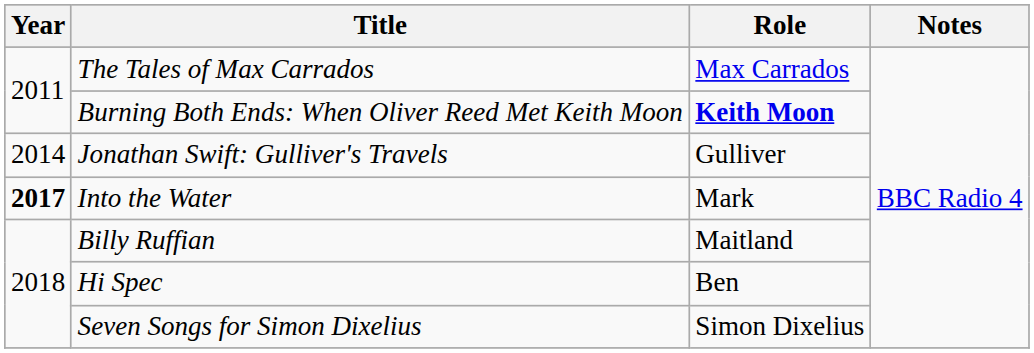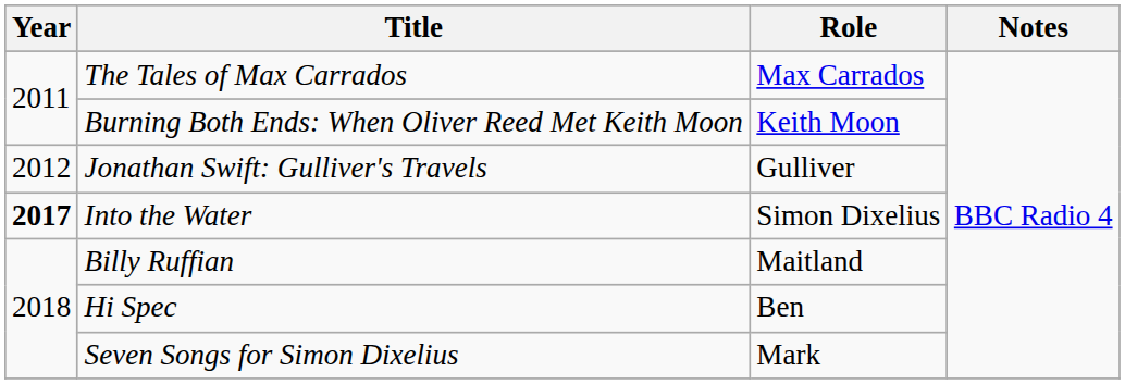 <table class="wikitable sortable">
 <tr>
 <th>Year</th>
 <th>Title</th>
 <th>Role</th>
 <th class="unsortable">Notes</th>
 </tr>
 <tr>
 <td rowspan="2">2011</td>
 <td><em>The Tales of Max Carrados</em></td>
 <td><a href='#'>Max Carrados</a></td>
 <td rowspan="7"><a href='#'>BBC Radio 4</a></td>
 </tr>
 <tr>
 <td><em>Burning Both Ends: When Oliver Reed Met Keith Moon</em></td>
-<td><strong><a href='#'>Keith Moon</a></strong></td>
+<td><a href='#'>Keith Moon</a></td>
 </tr>
 <tr>
-<td>2014</td>
+<td>2012</td>
 <td><em>Jonathan Swift: Gulliver's Travels</em></td>
 <td>Gulliver</td>
 </tr>
 <tr>
 <td><strong>2017</strong></td>
 <td><em>Into the Water</em></td>
-<td>Mark</td>
+<td>Simon Dixelius</td>
 </tr>
 <tr>
 <td rowspan="3">2018</td>
 <td><em>Billy Ruffian</em></td>
 <td>Maitland</td>
 </tr>
 <tr>
 <td><em>Hi Spec</em></td>
 <td>Ben</td>
 </tr>
 <tr>
 <td><em>Seven Songs for Simon Dixelius</em></td>
-<td>Simon Dixelius</td>
+<td>Mark</td>
 </tr>
 </table>
